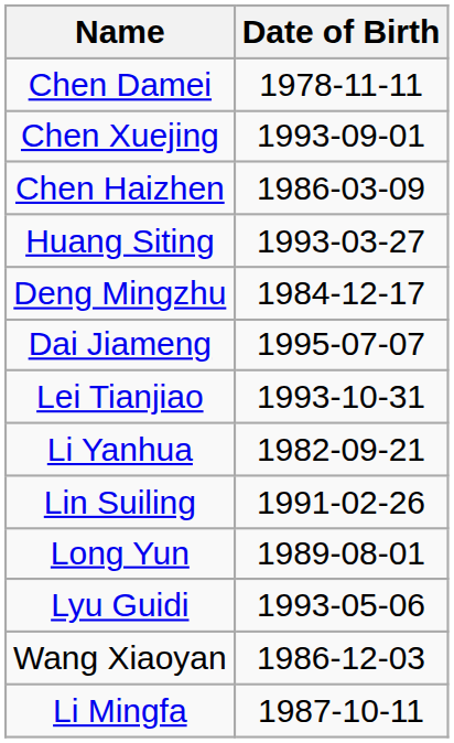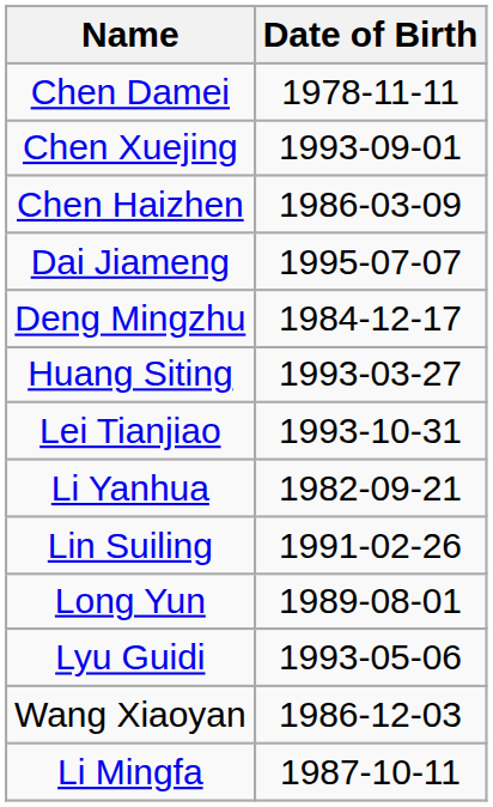 <table class=wikitable style="text-align: center; font-size:90%">
 <tr>
 <th>Name</th>
 <th>Date of Birth</th>
 </tr>
 <tr>
 <td><a href='#'>Chen Damei</a></td>
 <td>1978-11-11</td>
 </tr>
 <tr>
 <td><a href='#'>Chen Xuejing</a></td>
 <td>1993-09-01</td>
 </tr>
 <tr>
 <td><a href='#'>Chen Haizhen</a></td>
 <td>1986-03-09</td>
 </tr>
 <tr>
-<td><a href='#'>Huang Siting</a></td>
-<td>1993-03-27</td>
+<td><a href='#'>Dai Jiameng</a></td>
+<td>1995-07-07</td>
 </tr>
 <tr>
 <td><a href='#'>Deng Mingzhu</a></td>
 <td>1984-12-17</td>
 </tr>
 <tr>
-<td><a href='#'>Dai Jiameng</a></td>
-<td>1995-07-07</td>
+<td><a href='#'>Huang Siting</a></td>
+<td>1993-03-27</td>
 </tr>
 <tr>
 <td><a href='#'>Lei Tianjiao</a></td>
 <td>1993-10-31</td>
 </tr>
 <tr>
 <td><a href='#'>Li Yanhua</a></td>
 <td>1982-09-21</td>
 </tr>
 <tr>
 <td><a href='#'>Lin Suiling</a></td>
 <td>1991-02-26</td>
 </tr>
 <tr>
 <td><a href='#'>Long Yun</a></td>
 <td>1989-08-01</td>
 </tr>
 <tr>
 <td><a href='#'>Lyu Guidi</a></td>
 <td>1993-05-06</td>
 </tr>
 <tr>
 <td>Wang Xiaoyan</td>
 <td>1986-12-03</td>
 </tr>
 <tr>
 <td><a href='#'>Li Mingfa</a></td>
 <td>1987-10-11</td>
 </tr>
 </table>
